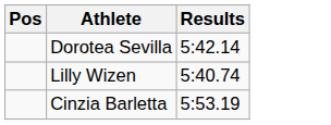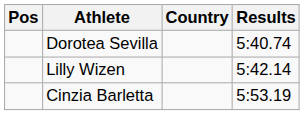 <table class="wikitable">
 <tr>
 <th>Pos</th>
 <th>Athlete</th>
+<th>Country</th>
 <th>Results</th>
 </tr>
 <tr>
 <td align="center"></td>
 <td>Dorotea Sevilla</td>
+<td></td>
+<td>5:40.74</td>
+</tr>
+<tr>
+<td align="center"></td>
+<td>Lilly Wizen</td>
+<td></td>
 <td>5:42.14</td>
 </tr>
 <tr>
 <td align="center"></td>
-<td>Lilly Wizen</td>
-<td>5:40.74</td>
-</tr>
-<tr>
-<td align="center"></td>
 <td>Cinzia Barletta</td>
+<td></td>
 <td>5:53.19</td>
 </tr>
 </table>
